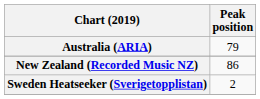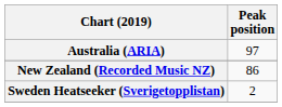 <table class="wikitable sortable plainrowheaders" style="text-align:center">
 <tr>
 <th scope="col">Chart (2019)</th>
 <th scope="col">Peak<br>position</th>
 </tr>
 <tr>
 <th scope="row">Australia (<a href='#'>ARIA</a>)</th>
-<td>79</td>
+<td>97</td>
 </tr>
 <tr>
 </tr>
 <tr>
 <th scope="row">New Zealand (<a href='#'>Recorded Music NZ</a>)</th>
 <td>86</td>
 </tr>
 <tr>
 <th scope="row">Sweden Heatseeker (<a href='#'>Sverigetopplistan</a>)</th>
 <td>2</td>
 </tr>
 <tr>
 </tr>
 <tr>
 </tr>
 <tr>
 </tr>
 </table>
